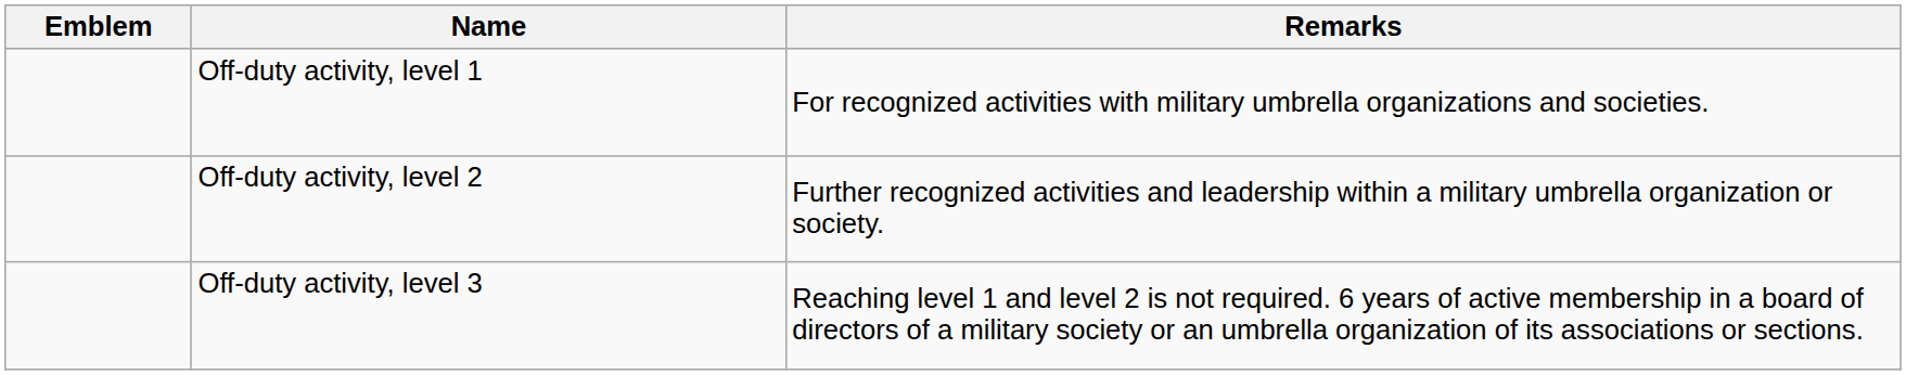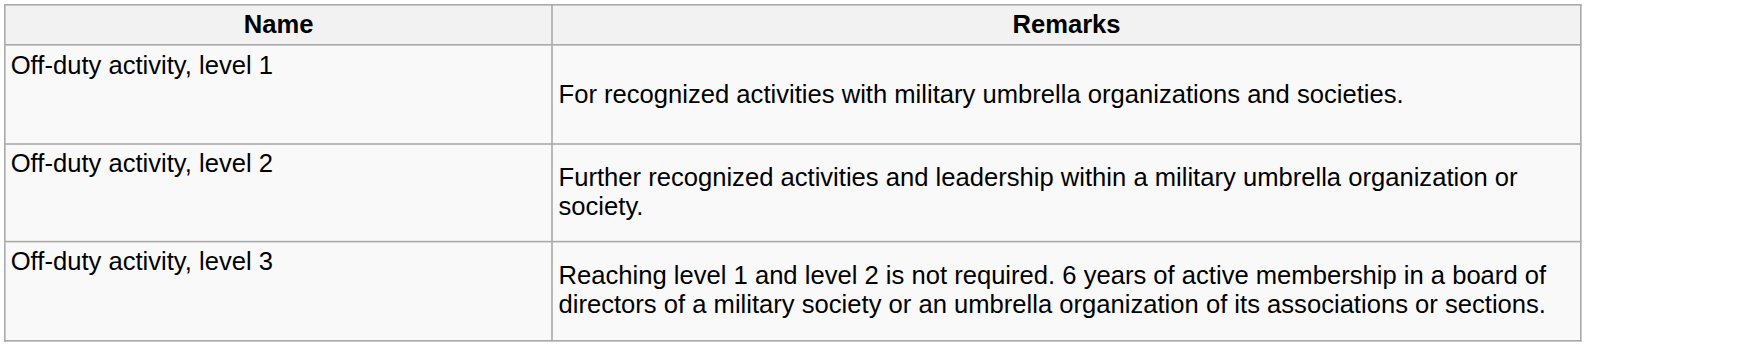 <table class="wikitable">
 <tr>
-<th style="width:100px;">Emblem</th>
 <th style="width:335px;">Name</th>
 <th style="width:635px;">Remarks</th>
 </tr>
 <tr>
-<td></td>
 <td>Off-duty activity, level 1<br><br><br></td>
 <td>For recognized activities with military umbrella organizations and societies.</td>
 </tr>
 <tr>
-<td></td>
 <td>Off-duty activity, level 2<br><br><br></td>
 <td>Further recognized activities and leadership within a military umbrella organization or society.</td>
 </tr>
 <tr>
-<td></td>
 <td>Off-duty activity, level 3<br><br><br> </td>
 <td>Reaching level 1 and level 2 is not required. 6 years of active membership in a board of directors of a military society or an umbrella organization of its associations or sections.</td>
 </tr>
 </table>
